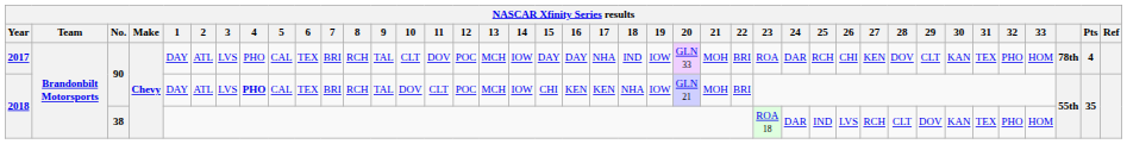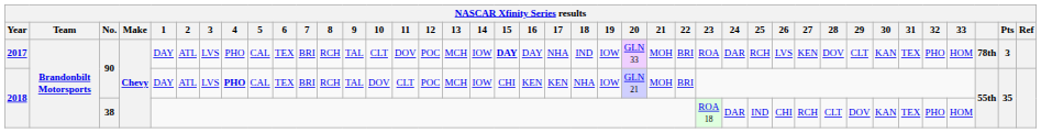 <table class="wikitable" style="text-align:center; font-size:75%">
 <tr>
 <th colspan=42><a href='#'>NASCAR Xfinity Series</a> results</th>
 </tr>
 <tr>
 <th>Year</th>
 <th>Team</th>
 <th>No.</th>
 <th>Make</th>
 <th>1</th>
 <th>2</th>
 <th>3</th>
 <th>4</th>
 <th>5</th>
 <th>6</th>
 <th>7</th>
 <th>8</th>
 <th>9</th>
 <th>10</th>
 <th>11</th>
 <th>12</th>
 <th>13</th>
 <th>14</th>
 <th>15</th>
 <th>16</th>
 <th>17</th>
 <th>18</th>
 <th>19</th>
 <th>20</th>
 <th>21</th>
 <th>22</th>
 <th>23</th>
 <th>24</th>
 <th>25</th>
 <th>26</th>
 <th>27</th>
 <th>28</th>
 <th>29</th>
 <th>30</th>
 <th>31</th>
 <th>32</th>
 <th>33</th>
 <th></th>
 <th>Pts</th>
 <th>Ref</th>
 </tr>
 <tr>
 <th><a href='#'>2017</a></th>
 <th rowspan=3><a href='#'>Brandonbilt Motorsports</a></th>
 <th rowspan=2>90</th>
 <th rowspan=3><a href='#'>Chevy</a></th>
 <td><a href='#'>DAY</a></td>
 <td><a href='#'>ATL</a></td>
 <td><a href='#'>LVS</a></td>
 <td><a href='#'>PHO</a></td>
 <td><a href='#'>CAL</a></td>
 <td><a href='#'>TEX</a></td>
 <td><a href='#'>BRI</a></td>
 <td><a href='#'>RCH</a></td>
 <td><a href='#'>TAL</a></td>
 <td><a href='#'>CLT</a></td>
 <td><a href='#'>DOV</a></td>
 <td><a href='#'>POC</a></td>
 <td><a href='#'>MCH</a></td>
 <td><a href='#'>IOW</a></td>
-<td><a href='#'>DAY</a></td>
+<td><strong><a href='#'>DAY</a></strong></td>
 <td><a href='#'>DAY</a></td>
 <td><a href='#'>NHA</a></td>
 <td><a href='#'>IND</a></td>
 <td><a href='#'>IOW</a></td>
 <td style="background:#EFCFFF;"><a href='#'>GLN</a><br><small>33</small></td>
 <td><a href='#'>MOH</a></td>
 <td><a href='#'>BRI</a></td>
 <td><a href='#'>ROA</a></td>
 <td><a href='#'>DAR</a></td>
 <td><a href='#'>RCH</a></td>
-<td><a href='#'>CHI</a></td>
+<td><a href='#'>LVS</a></td>
 <td><a href='#'>KEN</a></td>
 <td><a href='#'>DOV</a></td>
 <td><a href='#'>CLT</a></td>
 <td><a href='#'>KAN</a></td>
 <td><a href='#'>TEX</a></td>
 <td><a href='#'>PHO</a></td>
 <td><a href='#'>HOM</a></td>
 <th>78th</th>
-<th>4</th>
+<th>3</th>
 <th></th>
 </tr>
 <tr>
 <th rowspan=2><a href='#'>2018</a></th>
 <td><a href='#'>DAY</a></td>
 <td><a href='#'>ATL</a></td>
 <td><a href='#'>LVS</a></td>
 <td><strong><a href='#'>PHO</a></strong></td>
 <td><a href='#'>CAL</a></td>
 <td><a href='#'>TEX</a></td>
 <td><a href='#'>BRI</a></td>
 <td><a href='#'>RCH</a></td>
 <td><a href='#'>TAL</a></td>
 <td><a href='#'>DOV</a></td>
 <td><a href='#'>CLT</a></td>
 <td><a href='#'>POC</a></td>
 <td><a href='#'>MCH</a></td>
 <td><a href='#'>IOW</a></td>
 <td><a href='#'>CHI</a></td>
 <td><a href='#'>KEN</a></td>
 <td><a href='#'>KEN</a></td>
 <td><a href='#'>NHA</a></td>
 <td><a href='#'>IOW</a></td>
 <td style="background:#CFCFFF;"><a href='#'>GLN</a><br><small>21</small></td>
 <td><a href='#'>MOH</a></td>
 <td><a href='#'>BRI</a></td>
 <td colspan=11></td>
 <th rowspan=2>55th</th>
 <th rowspan=2>35</th>
 <th rowspan=2></th>
 </tr>
 <tr>
 <th>38</th>
 <td colspan=22></td>
 <td style="background:#DFFFDF;"><a href='#'>ROA</a><br><small>18</small></td>
 <td><a href='#'>DAR</a></td>
 <td><a href='#'>IND</a></td>
-<td><a href='#'>LVS</a></td>
+<td><a href='#'>CHI</a></td>
 <td><a href='#'>RCH</a></td>
 <td><a href='#'>CLT</a></td>
 <td><a href='#'>DOV</a></td>
 <td><a href='#'>KAN</a></td>
 <td><a href='#'>TEX</a></td>
 <td><a href='#'>PHO</a></td>
 <td><a href='#'>HOM</a></td>
 </tr>
 </table>
